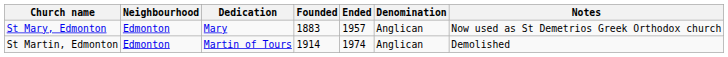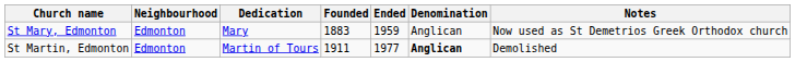 <table class="wikitable sortable">
 <tr>
 <th>Church name</th>
 <th>Neighbourhood</th>
 <th>Dedication</th>
 <th>Founded</th>
 <th>Ended</th>
 <th>Denomination</th>
 <th>Notes</th>
 </tr>
 <tr>
 <td><a href='#'>St Mary, Edmonton</a></td>
 <td><a href='#'>Edmonton</a></td>
 <td><a href='#'>Mary</a></td>
 <td>1883</td>
-<td>1957</td>
+<td>1959</td>
 <td>Anglican</td>
 <td>Now used as St Demetrios Greek Orthodox church</td>
 </tr>
 <tr>
 <td>St Martin, Edmonton</td>
 <td><a href='#'>Edmonton</a></td>
 <td><a href='#'>Martin of Tours</a></td>
-<td>1914</td>
-<td>1974</td>
-<td>Anglican</td>
+<td>1911</td>
+<td>1977</td>
+<td><strong>Anglican</strong></td>
 <td>Demolished</td>
 </tr>
 </table>
